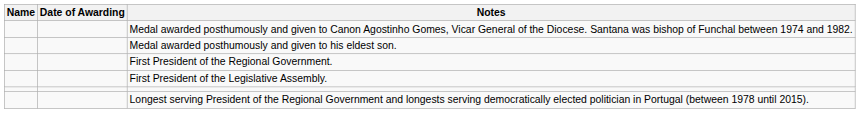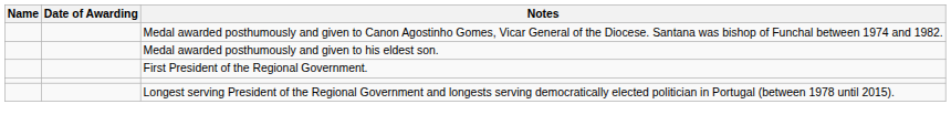 <table class="wikitable">
 <tr>
 <th>Name</th>
 <th>Date of Awarding</th>
 <th>Notes</th>
 </tr>
 <tr>
 <td></td>
 <td></td>
 <td>Medal awarded posthumously and given to Canon Agostinho Gomes, Vicar General of the Diocese. Santana was bishop of Funchal between 1974 and 1982.</td>
 </tr>
 <tr>
 <td></td>
 <td></td>
 <td>Medal awarded posthumously and given to his eldest son.</td>
 </tr>
 <tr>
 <td></td>
 <td></td>
 <td>First President of the Regional Government.</td>
 </tr>
 <tr>
 <td></td>
 <td></td>
-<td>First President of the Legislative Assembly.</td>
-</tr>
-<tr>
-<td></td>
-<td></td>
 <td></td>
 </tr>
 <tr>
 <td></td>
 <td></td>
 <td>Longest serving President of the Regional Government and longests serving democratically elected politician in Portugal (between 1978 until 2015).</td>
 </tr>
 </table>
